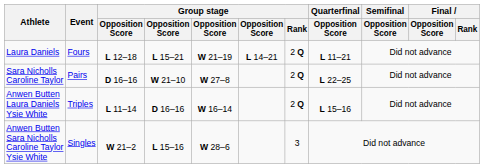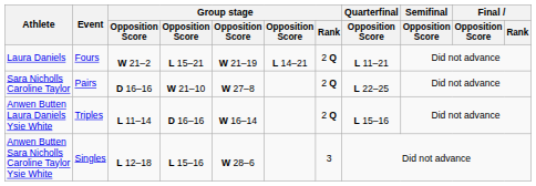 <table class="wikitable" style="font-size:88%; text-align:center">
 <tr>
 <th rowspan=2>Athlete</th>
 <th rowspan=2>Event</th>
 <th colspan=5>Group stage</th>
 <th>Quarterfinal</th>
 <th>Semifinal</th>
 <th colspan=2>Final / </th>
 </tr>
 <tr style="font-size:95%">
 <th>Opposition<br>Score</th>
 <th>Opposition<br>Score</th>
 <th>Opposition<br>Score</th>
 <th>Opposition<br>Score</th>
 <th>Rank</th>
 <th>Opposition<br>Score</th>
 <th>Opposition<br>Score</th>
 <th>Opposition<br>Score</th>
 <th>Rank</th>
 </tr>
 <tr>
 <td align=left><a href='#'>Laura Daniels</a></td>
 <td align=left><a href='#'>Fours</a></td>
-<td><br><strong>L</strong> 12–18</td>
+<td><br><strong>W</strong> 21–2</td>
 <td><br><strong>L</strong> 15–21</td>
 <td><br><strong>W</strong> 21–19</td>
 <td><br><strong>L</strong> 14–21</td>
 <td>2 <strong>Q</strong></td>
 <td><br><strong>L</strong> 11–21</td>
 <td colspan=3>Did not advance</td>
 </tr>
 <tr>
 <td align=left><a href='#'>Sara Nicholls</a><br><a href='#'>Caroline Taylor</a></td>
 <td align=left><a href='#'>Pairs</a></td>
 <td><br><strong>D</strong> 16–16</td>
 <td><br><strong>W</strong> 21–10</td>
 <td><br><strong>W</strong> 27–8</td>
 <td></td>
 <td>2 <strong>Q</strong></td>
 <td><br><strong>L</strong> 22–25</td>
 <td colspan=3>Did not advance</td>
 </tr>
 <tr>
 <td align=left><a href='#'>Anwen Butten</a><br><a href='#'>Laura Daniels</a><br><a href='#'>Ysie White</a></td>
 <td align=left><a href='#'>Triples</a></td>
 <td><br><strong>L</strong> 11–14</td>
 <td><br><strong>D</strong> 16–16</td>
 <td><br><strong>W</strong> 16–14</td>
 <td></td>
 <td>2 <strong>Q</strong></td>
 <td><br><strong>L</strong> 15–16</td>
 <td colspan=3>Did not advance</td>
 </tr>
 <tr>
 <td align=left><a href='#'>Anwen Butten</a><br><a href='#'>Sara Nicholls</a><br><a href='#'>Caroline Taylor</a><br><a href='#'>Ysie White</a></td>
 <td align=left><a href='#'>Singles</a></td>
-<td><br><strong>W</strong> 21–2</td>
+<td><br><strong>L</strong> 12–18</td>
 <td><br><strong>L</strong> 15–16</td>
 <td><br><strong>W</strong> 28–6</td>
 <td></td>
 <td>3</td>
 <td colspan=4>Did not advance</td>
 </tr>
 </table>
